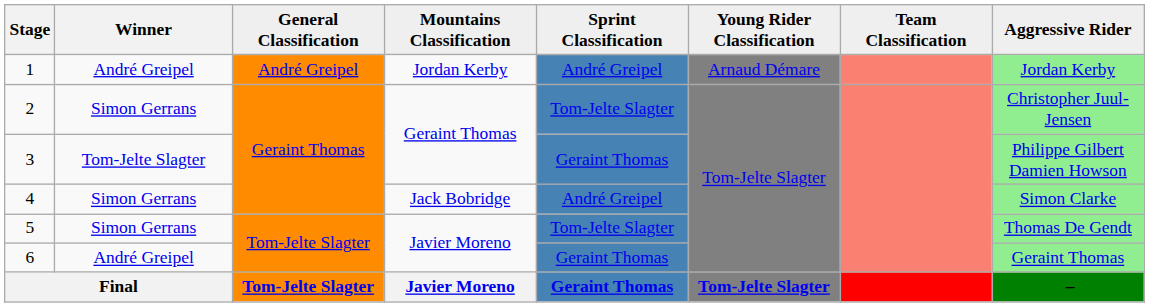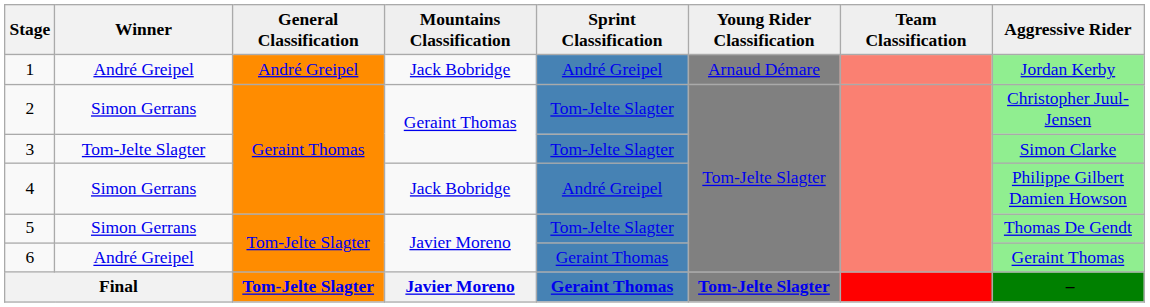 <table class="wikitable" style="text-align: center; font-size:smaller;">
 <tr style="background-color: #efefef;">
 <th width="1%">Stage</th>
 <th width="14%">Winner</th>
 <th style="background:#EFEFEF;" width="12%">General Classification<br></th>
 <th style="background:#EFEFEF;" width="12%">Mountains Classification<br></th>
 <th style="background:#EFEFEF;" width="12%">Sprint Classification<br></th>
 <th style="background:#EFEFEF"  width="12%">Young Rider Classification<br></th>
 <th style="background:#EFEFEF;" width="12%">Team Classification<br></th>
 <th style="background:#EFEFEF;" width="12%">Aggressive Rider<br></th>
 </tr>
 <tr>
 <td>1</td>
 <td><a href='#'>André Greipel</a></td>
 <td style="background:#FF8C00;"><a href='#'>André Greipel</a></td>
-<td style="background:offwhite;"><a href='#'>Jordan Kerby</a></td>
+<td style="background:offwhite;"><a href='#'>Jack Bobridge</a></td>
 <td style="background:#4682B4;"><a href='#'>André Greipel</a></td>
 <td style="background:grey; color: #FFFFFF;"><a href='#'>Arnaud Démare</a></td>
 <td style="background:salmon;"></td>
 <td style="background:lightgreen;"><a href='#'>Jordan Kerby</a></td>
 </tr>
 <tr>
 <td>2</td>
 <td><a href='#'>Simon Gerrans</a></td>
 <td style="background:#FF8C00;" rowspan=3><a href='#'>Geraint Thomas</a></td>
 <td style="background:offwhite;" rowspan=2><a href='#'>Geraint Thomas</a></td>
 <td style="background:#4682B4;"><a href='#'>Tom-Jelte Slagter</a></td>
 <td style="background:grey; color: #FFFFFF;" rowspan=5><a href='#'>Tom-Jelte Slagter</a></td>
 <td style="background:salmon;" rowspan=5></td>
 <td style="background:lightgreen;"><a href='#'>Christopher Juul-Jensen</a></td>
 </tr>
 <tr>
 <td>3</td>
 <td><a href='#'>Tom-Jelte Slagter</a></td>
-<td style="background:#4682B4;"><a href='#'>Geraint Thomas</a></td>
-<td style="background:lightgreen;"><a href='#'>Philippe Gilbert</a><br><a href='#'>Damien Howson</a></td>
+<td style="background:#4682B4;"><a href='#'>Tom-Jelte Slagter</a></td>
+<td style="background:lightgreen;"><a href='#'>Simon Clarke</a></td>
 </tr>
 <tr>
 <td>4</td>
 <td><a href='#'>Simon Gerrans</a></td>
 <td style="background:offwhite;"><a href='#'>Jack Bobridge</a></td>
 <td style="background:#4682B4;"><a href='#'>André Greipel</a></td>
-<td style="background:lightgreen;"><a href='#'>Simon Clarke</a></td>
+<td style="background:lightgreen;"><a href='#'>Philippe Gilbert</a><br><a href='#'>Damien Howson</a></td>
 </tr>
 <tr>
 <td>5</td>
 <td><a href='#'>Simon Gerrans</a></td>
 <td style="background:#FF8C00;" rowspan=2><a href='#'>Tom-Jelte Slagter</a></td>
 <td style="background:offwhite;" rowspan=2><a href='#'>Javier Moreno</a></td>
 <td style="background:#4682B4;"><a href='#'>Tom-Jelte Slagter</a></td>
 <td style="background:lightgreen;"><a href='#'>Thomas De Gendt</a></td>
 </tr>
 <tr>
 <td>6</td>
 <td><a href='#'>André Greipel</a></td>
 <td style="background:#4682B4;"><a href='#'>Geraint Thomas</a></td>
 <td style="background:lightgreen;"><a href='#'>Geraint Thomas</a></td>
 </tr>
 <tr>
 <th colspan=2><strong>Final</strong></th>
 <th style="background:#FF8C00;"><a href='#'>Tom-Jelte Slagter</a></th>
 <th style="background:offwhite;"><a href='#'>Javier Moreno</a></th>
 <th style="background:#4682B4;"><a href='#'>Geraint Thomas</a></th>
 <th style="background:grey; color: #FFFFFF;"><a href='#'>Tom-Jelte Slagter</a></th>
 <th style="background:red;"></th>
 <th style="background:green" align="center"> –</th>
 </tr>
 </table>
